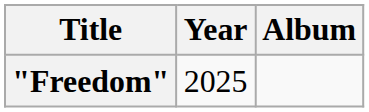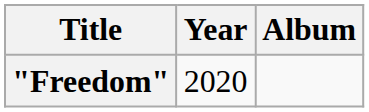 <table class="wikitable plainrowheaders" style="text-align:center;">
 <tr>
 <th scope="col" rowspan="1">Title</th>
 <th scope="col" rowspan="1">Year</th>
 <th scope="col" rowspan="1">Album</th>
 </tr>
 <tr>
 <th scope="row">"Freedom"<br></th>
-<td>2025</td>
+<td>2020</td>
 <td></td>
 </tr>
 </table>
